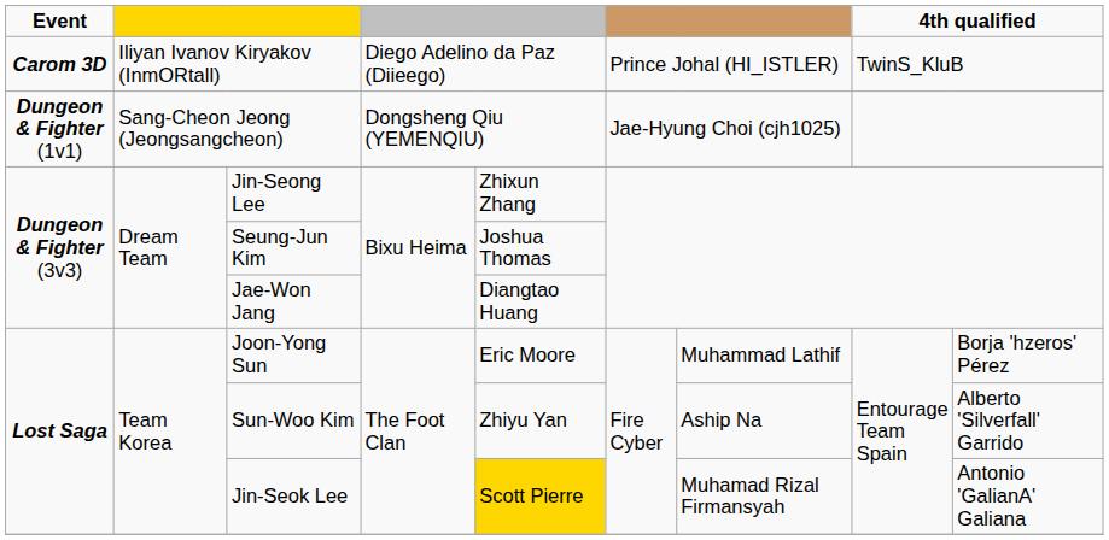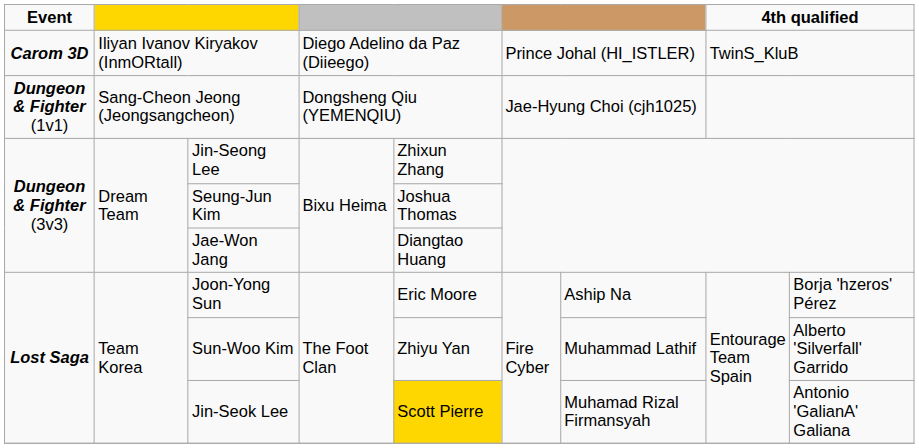 <table class="wikitable" width=100%>
 <tr>
 <td style="text-align:center"  width=10%><strong>Event</strong></td>
 <td colspan="2" style="text-align:center" bgcolor="gold" width=23%></td>
 <td colspan="2" style="text-align:center" bgcolor="silver" width=23%></td>
 <td colspan="2" style="text-align:center" bgcolor="CC9966" width=23%></td>
 <td colspan="2" style="text-align:center" width=21%><strong>4th qualified</strong></td>
 </tr>
 <tr>
 <td style="text-align:center"><strong><em>Carom 3D</em></strong></td>
 <td colspan="2"> Iliyan Ivanov Kiryakov (InmORtall)</td>
 <td colspan="2"> Diego Adelino da Paz (Diieego)</td>
 <td colspan="2"> Prince Johal (HI_ISTLER)</td>
 <td colspan="2"> TwinS_KluB</td>
 </tr>
 <tr>
 <td style="text-align:center"><strong><em>Dungeon & Fighter</em></strong><br> (1v1)</td>
 <td colspan="2"> Sang-Cheon Jeong (Jeongsangcheon)</td>
 <td colspan="2"> Dongsheng Qiu (YEMENQIU)</td>
 <td colspan="2"> Jae-Hyung Choi (cjh1025)</td>
 <td colspan="2"></td>
 </tr>
 <tr>
 <td rowspan="3" align=center><strong><em>Dungeon & Fighter</em></strong><br> (3v3)</td>
 <td rowspan="3">Dream Team<br></td>
 <td>Jin-Seong Lee</td>
 <td rowspan="3">Bixu Heima<br></td>
 <td>Zhixun Zhang</td>
 </tr>
 <tr>
 <td>Seung-Jun Kim</td>
 <td>Joshua Thomas</td>
 </tr>
 <tr>
 <td>Jae-Won Jang</td>
 <td>Diangtao Huang</td>
 </tr>
 <tr>
 <td rowspan="3" align=center><strong><em>Lost Saga</em></strong></td>
 <td rowspan="3">Team Korea<br></td>
 <td>Joon-Yong Sun</td>
 <td rowspan="3">The Foot Clan<br></td>
 <td>Eric Moore</td>
 <td rowspan="3">Fire Cyber<br></td>
-<td>Muhammad Lathif</td>
+<td>Aship Na</td>
 <td rowspan="3">Entourage<br>Team Spain<br></td>
 <td>Borja 'hzeros' Pérez</td>
 </tr>
 <tr>
 <td>Sun-Woo Kim</td>
 <td>Zhiyu Yan</td>
-<td>Aship Na</td>
+<td>Muhammad Lathif</td>
 <td>Alberto 'Silverfall' Garrido</td>
 </tr>
 <tr>
 <td>Jin-Seok Lee</td>
 <td style="background: gold;">Scott Pierre</td>
 <td>Muhamad Rizal Firmansyah</td>
 <td>Antonio 'GalianA' Galiana</td>
 </tr>
 <tr>
 </tr>
 </table>
